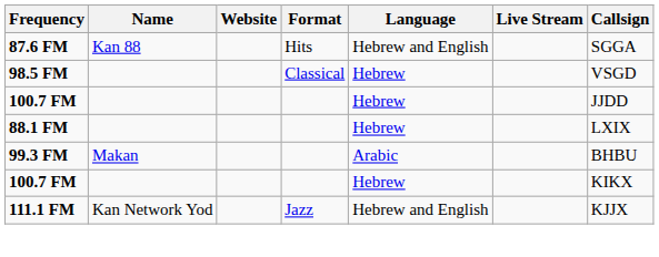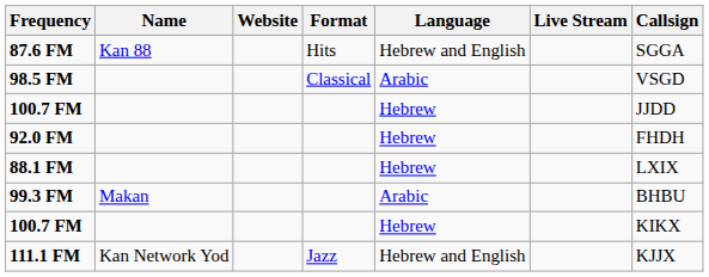 <table class="wikitable" style="font-size: 90%;">
 <tr>
 <th>Frequency</th>
 <th>Name</th>
 <th>Website</th>
 <th>Format</th>
 <th>Language</th>
 <th>Live Stream</th>
 <th>Callsign</th>
 </tr>
 <tr>
 <td><strong>87.6 FM</strong></td>
 <td><a href='#'>Kan 88</a></td>
 <td></td>
 <td>Hits</td>
 <td>Hebrew and English</td>
 <td></td>
 <td>SGGA</td>
 </tr>
 <tr>
 <td><strong>98.5 FM</strong></td>
 <td></td>
 <td></td>
 <td><a href='#'>Classical</a></td>
-<td><a href='#'>Hebrew</a></td>
+<td><a href='#'>Arabic</a></td>
 <td></td>
 <td>VSGD</td>
 </tr>
 <tr>
 <td><strong>100.7 FM</strong></td>
 <td></td>
 <td></td>
 <td></td>
 <td><a href='#'>Hebrew</a></td>
 <td></td>
 <td>JJDD</td>
+</tr>
+<tr>
+<td><strong>92.0 FM</strong></td>
+<td></td>
+<td></td>
+<td></td>
+<td><a href='#'>Hebrew</a></td>
+<td></td>
+<td>FHDH</td>
 </tr>
 <tr>
 <td><strong>88.1 FM</strong></td>
 <td></td>
 <td></td>
 <td></td>
 <td><a href='#'>Hebrew</a></td>
 <td></td>
 <td>LXIX</td>
 </tr>
 <tr>
 <td><strong>99.3 FM</strong></td>
 <td><a href='#'>Makan</a></td>
 <td> </td>
 <td></td>
 <td><a href='#'>Arabic</a></td>
 <td> </td>
 <td>BHBU</td>
 </tr>
 <tr>
 <td><strong>100.7 FM</strong></td>
 <td></td>
 <td></td>
 <td></td>
 <td><a href='#'>Hebrew</a></td>
 <td></td>
 <td>KIKX</td>
 </tr>
 <tr>
 <td><strong>111.1 FM</strong></td>
 <td>Kan Network Yod</td>
 <td></td>
 <td><a href='#'>Jazz</a></td>
 <td>Hebrew and English</td>
 <td></td>
 <td>KJJX</td>
 </tr>
 </table>
